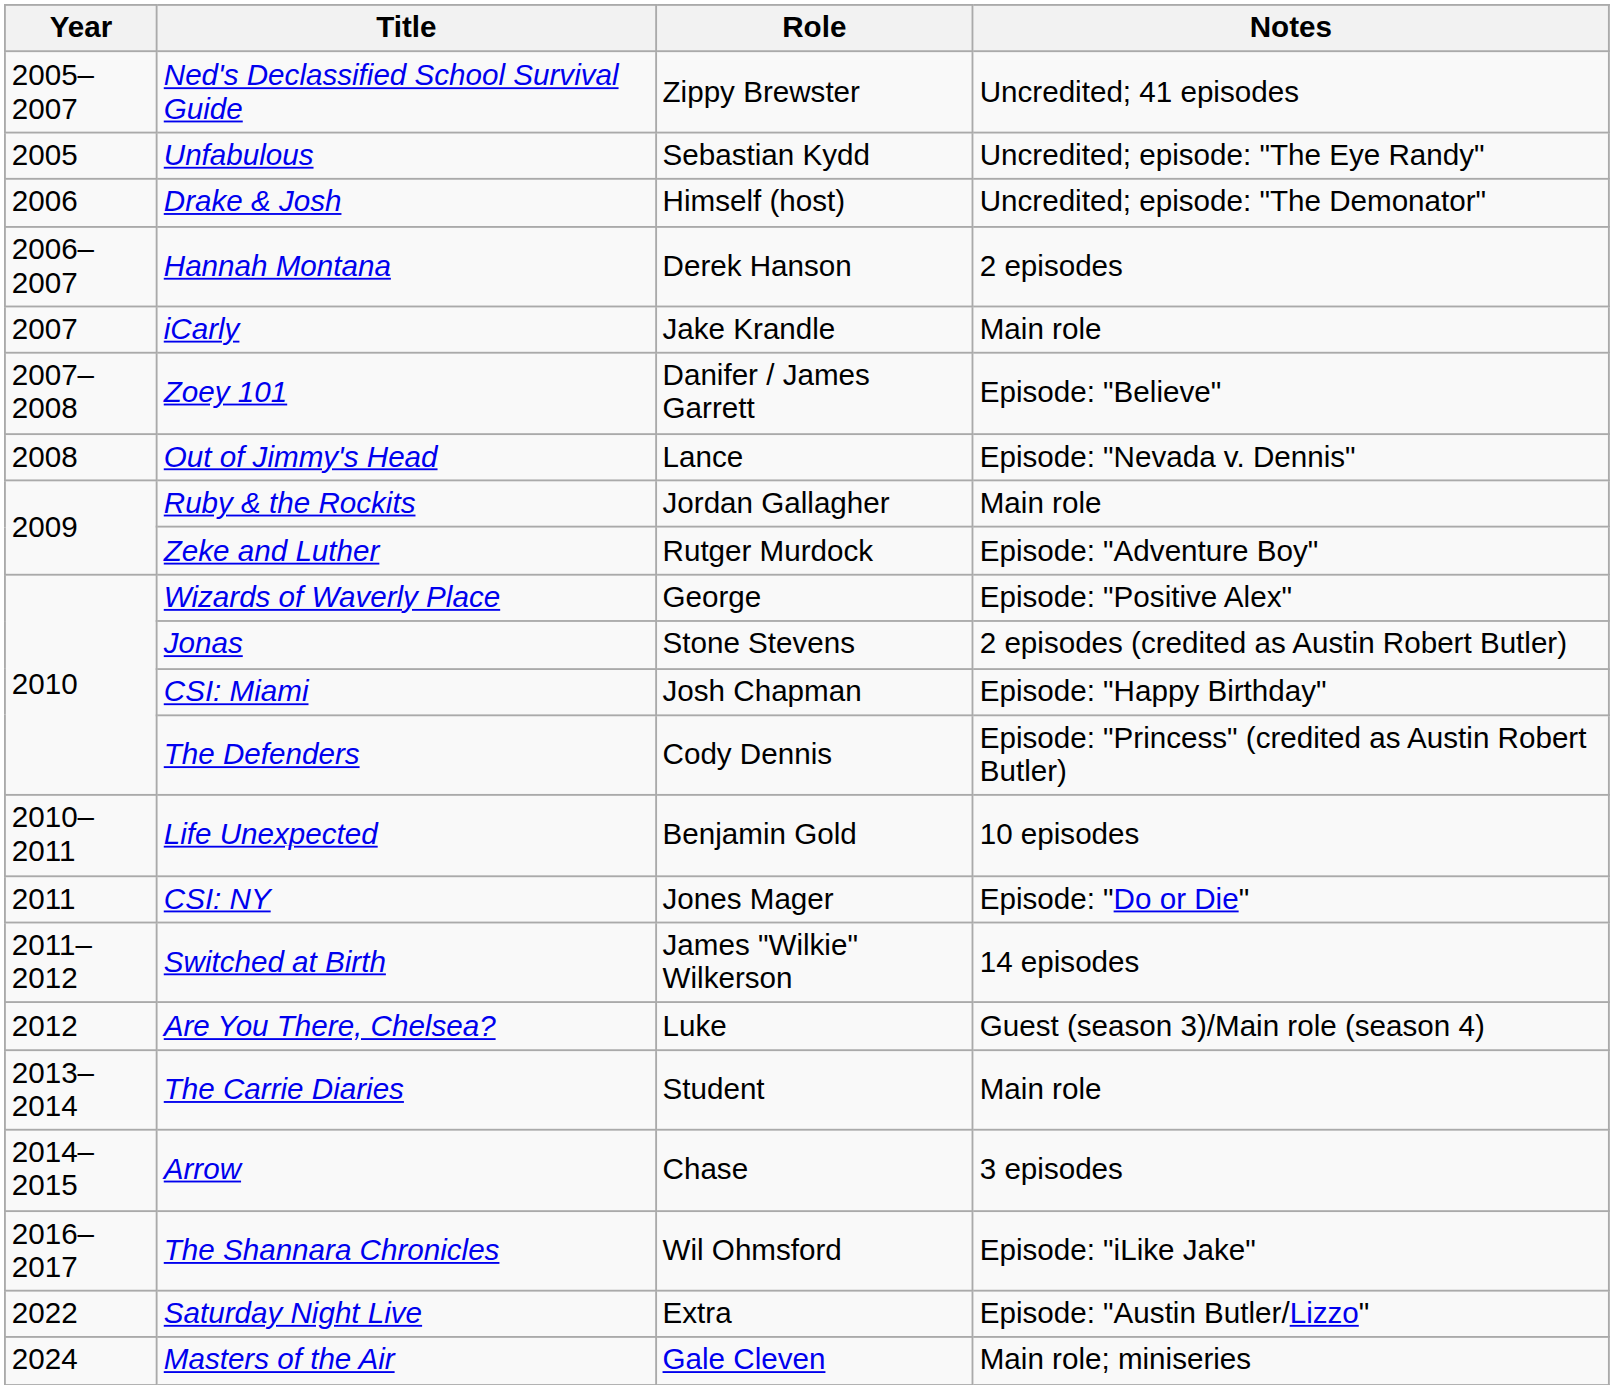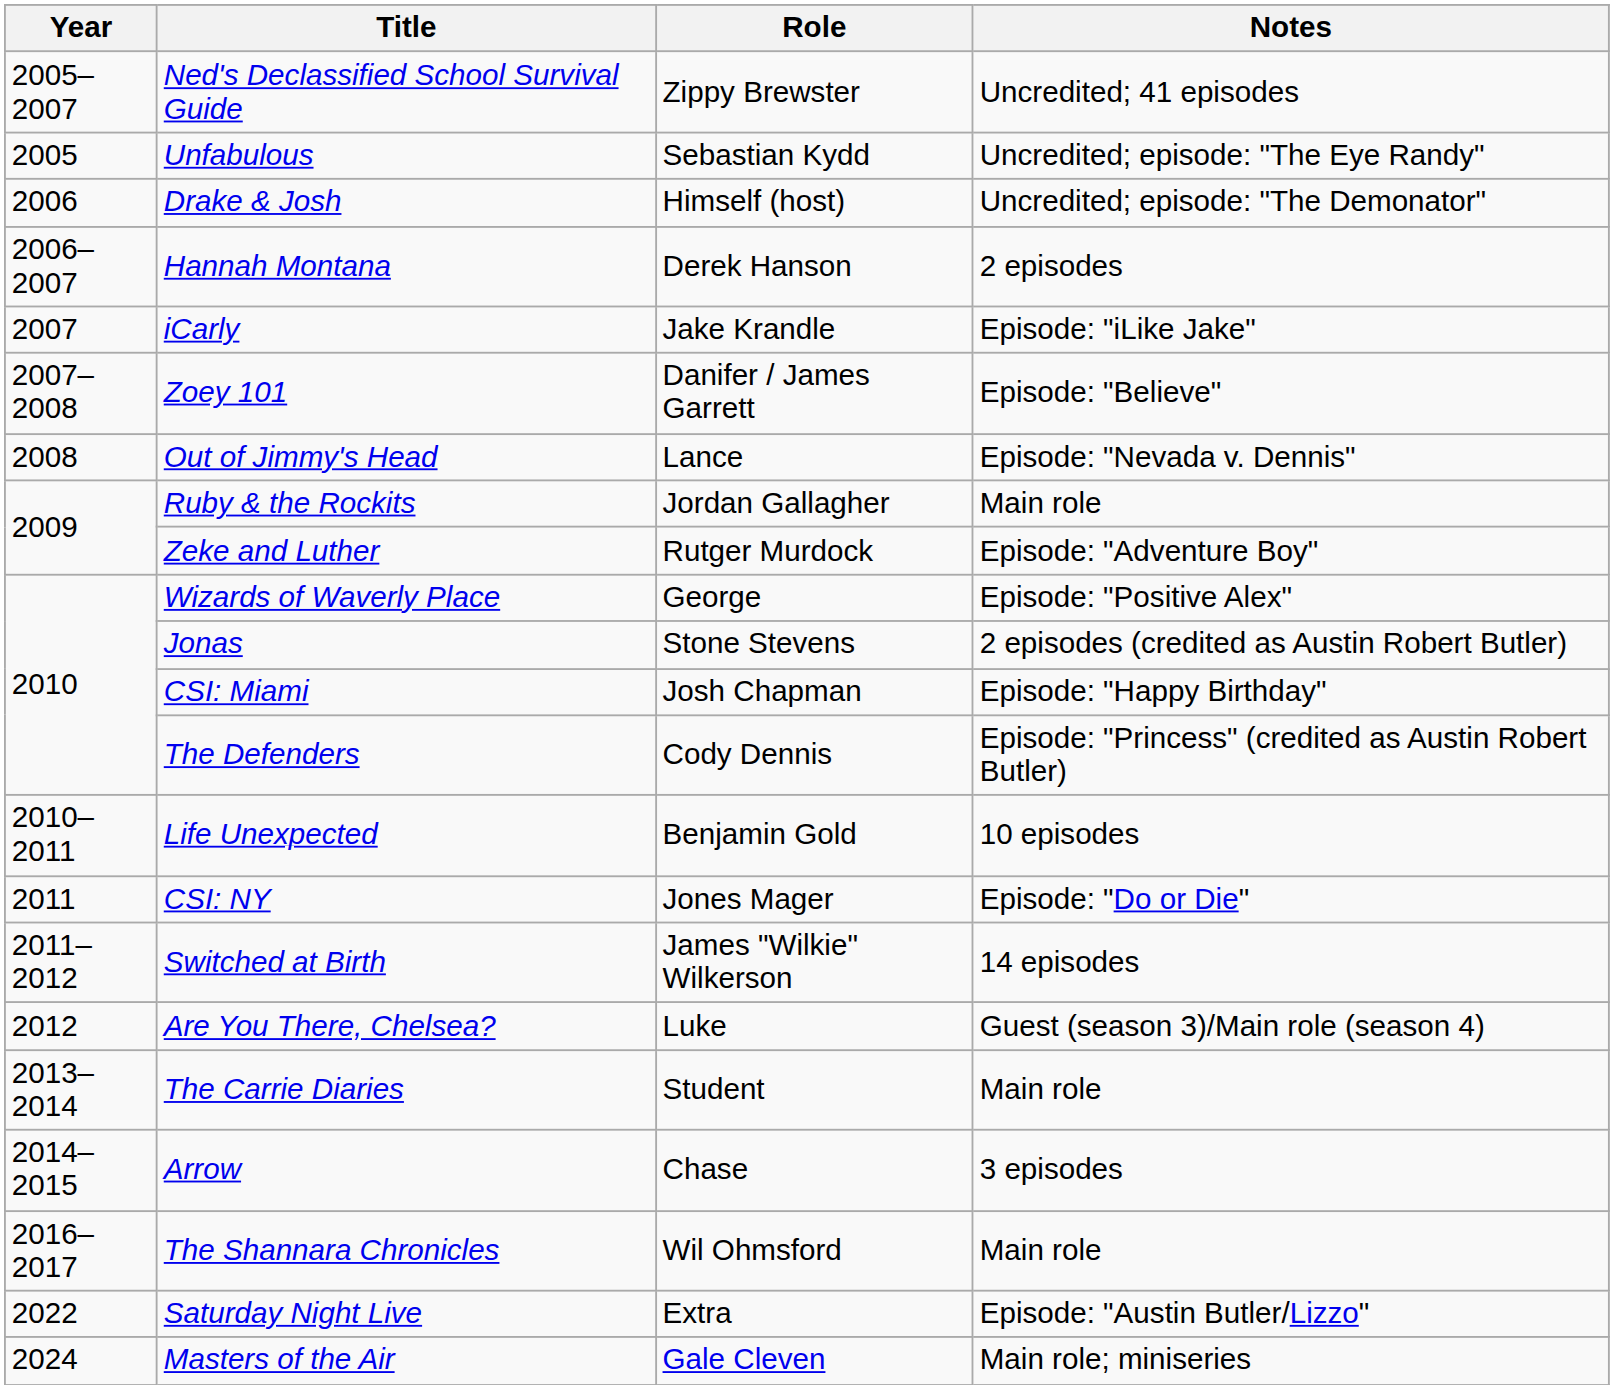 <table class="wikitable sortable">
 <tr>
 <th>Year</th>
 <th>Title</th>
 <th>Role</th>
 <th class="unsortable">Notes</th>
 </tr>
 <tr>
 <td>2005–2007</td>
 <td><em><a href='#'>Ned's Declassified School Survival Guide</a></em></td>
 <td>Zippy Brewster</td>
 <td>Uncredited; 41 episodes</td>
 </tr>
 <tr>
 <td>2005</td>
 <td><em><a href='#'>Unfabulous</a></em></td>
 <td>Sebastian Kydd</td>
 <td>Uncredited; episode: "The Eye Randy"</td>
 </tr>
 <tr>
 <td>2006</td>
 <td><em><a href='#'>Drake & Josh</a></em></td>
 <td>Himself (host)</td>
 <td>Uncredited; episode: "The Demonator"</td>
 </tr>
 <tr>
 <td>2006–2007</td>
 <td><em><a href='#'>Hannah Montana</a></em></td>
 <td>Derek Hanson</td>
 <td>2 episodes</td>
 </tr>
 <tr>
 <td>2007</td>
 <td><em><a href='#'>iCarly</a></em></td>
 <td>Jake Krandle</td>
-<td>Main role</td>
+<td>Episode: "iLike Jake"</td>
 </tr>
 <tr>
 <td>2007–2008</td>
 <td><em><a href='#'>Zoey 101</a></em></td>
 <td>Danifer / James Garrett</td>
 <td>Episode: "Believe"</td>
 </tr>
 <tr>
 <td>2008</td>
 <td><em><a href='#'>Out of Jimmy's Head</a></em></td>
 <td>Lance</td>
 <td>Episode: "Nevada v. Dennis"</td>
 </tr>
 <tr>
 <td rowspan="2">2009</td>
 <td><em><a href='#'>Ruby & the Rockits</a></em></td>
 <td>Jordan Gallagher</td>
 <td>Main role</td>
 </tr>
 <tr>
 <td><em><a href='#'>Zeke and Luther</a></em></td>
 <td>Rutger Murdock</td>
 <td>Episode: "Adventure Boy"</td>
 </tr>
 <tr>
 <td rowspan="4">2010</td>
 <td><em><a href='#'>Wizards of Waverly Place</a></em></td>
 <td>George</td>
 <td>Episode: "Positive Alex"</td>
 </tr>
 <tr>
 <td><em><a href='#'>Jonas</a></em></td>
 <td>Stone Stevens</td>
 <td>2 episodes (credited as Austin Robert Butler)</td>
 </tr>
 <tr>
 <td><em><a href='#'>CSI: Miami</a></em></td>
 <td>Josh Chapman</td>
 <td>Episode: "Happy Birthday"</td>
 </tr>
 <tr>
 <td><em><a href='#'>The Defenders</a></em></td>
 <td>Cody Dennis</td>
 <td>Episode: "Princess" (credited as Austin Robert Butler)</td>
 </tr>
 <tr>
 <td>2010–2011</td>
 <td><em><a href='#'>Life Unexpected</a></em></td>
 <td>Benjamin Gold</td>
 <td>10 episodes</td>
 </tr>
 <tr>
 <td>2011</td>
 <td><em><a href='#'>CSI: NY</a></em></td>
 <td>Jones Mager</td>
 <td>Episode: "<a href='#'>Do or Die</a>"</td>
 </tr>
 <tr>
 <td>2011–2012</td>
 <td><em><a href='#'>Switched at Birth</a></em></td>
 <td>James "Wilkie" Wilkerson</td>
 <td>14 episodes</td>
 </tr>
 <tr>
 <td>2012</td>
 <td><em><a href='#'>Are You There, Chelsea?</a></em></td>
 <td>Luke</td>
 <td>Guest (season 3)/Main role (season 4)</td>
 </tr>
 <tr>
 <td>2013–2014</td>
 <td><em><a href='#'>The Carrie Diaries</a></em></td>
 <td>Student</td>
 <td>Main role</td>
 </tr>
 <tr>
 <td>2014–2015</td>
 <td><em><a href='#'>Arrow</a></em></td>
 <td>Chase</td>
 <td>3 episodes</td>
 </tr>
 <tr>
 <td>2016–2017</td>
 <td><em><a href='#'>The Shannara Chronicles</a></em></td>
 <td>Wil Ohmsford</td>
-<td>Episode: "iLike Jake"</td>
+<td>Main role</td>
 </tr>
 <tr>
 <td>2022</td>
 <td><em><a href='#'>Saturday Night Live</a></em></td>
 <td>Extra</td>
 <td>Episode: "Austin Butler/<a href='#'>Lizzo</a>"</td>
 </tr>
 <tr>
 <td>2024</td>
 <td><em><a href='#'>Masters of the Air</a></em></td>
 <td><a href='#'>Gale Cleven</a></td>
 <td>Main role; miniseries</td>
 </tr>
 </table>
